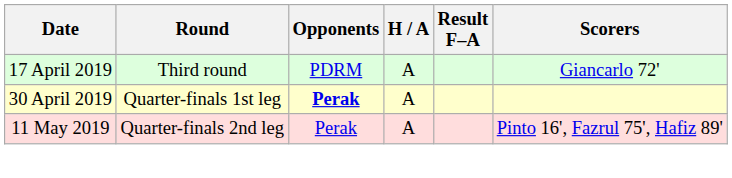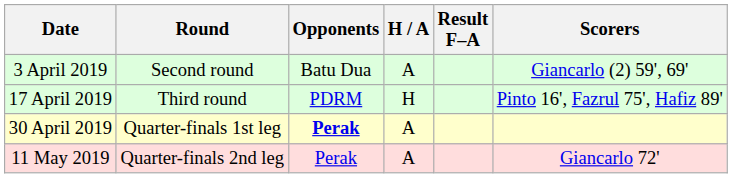 <table class="wikitable" style="text-align:center">
 <tr>
 <th>Date</th>
 <th>Round</th>
 <th>Opponents</th>
 <th>H / A</th>
 <th>Result<br>F–A</th>
 <th>Scorers</th>
 </tr>
 <tr bgcolor=#ddffdd>
+<td>3 April 2019</td>
+<td>Second round</td>
+<td>Batu Dua</td>
+<td>A</td>
+<td></td>
+<td><a href='#'>Giancarlo</a> (2) 59', 69'</td>
+</tr>
+<tr bgcolor=#ddffdd>
 <td>17 April 2019</td>
 <td>Third round</td>
 <td><a href='#'>PDRM</a></td>
-<td>A</td>
+<td>H</td>
 <td></td>
-<td><a href='#'>Giancarlo</a> 72'</td>
+<td><a href='#'>Pinto</a> 16', <a href='#'>Fazrul</a> 75', <a href='#'>Hafiz</a> 89'</td>
 </tr>
 <tr bgcolor=#ffffcc>
 <td>30 April 2019</td>
 <td>Quarter-finals 1st leg</td>
 <td><strong><a href='#'>Perak</a></strong></td>
 <td>A</td>
 <td></td>
 <td></td>
 </tr>
 <tr bgcolor=#ffdddd>
 <td>11 May 2019</td>
 <td>Quarter-finals 2nd leg</td>
 <td><a href='#'>Perak</a></td>
 <td>A</td>
 <td></td>
-<td><a href='#'>Pinto</a> 16', <a href='#'>Fazrul</a> 75', <a href='#'>Hafiz</a> 89'</td>
+<td><a href='#'>Giancarlo</a> 72'</td>
 </tr>
 </table>
